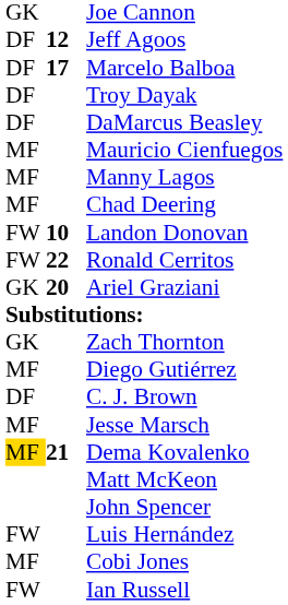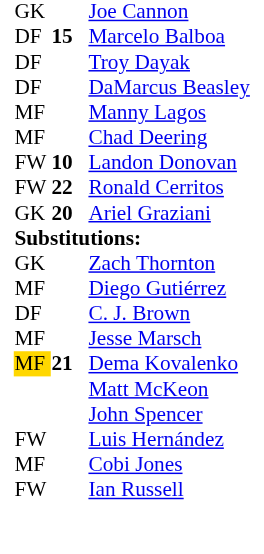 <table style="font-size:90%; margin:0.2em auto;" cellspacing="0" cellpadding="0">
 <tr>
 <th width="25"></th>
 <th width="25"></th>
 </tr>
 <tr>
 <td>GK</td>
 <td></td>
 <td> <a href='#'>Joe Cannon</a></td>
 <td></td>
 <td></td>
 </tr>
 <tr>
 <td>DF</td>
-<td><strong>12</strong></td>
-<td> <a href='#'>Jeff Agoos</a></td>
-<td></td>
-<td></td>
-</tr>
-<tr>
-<td>DF</td>
-<td><strong>17</strong></td>
+<td><strong>15</strong></td>
 <td> <a href='#'>Marcelo Balboa</a></td>
 <td></td>
 <td></td>
 </tr>
 <tr>
 <td>DF</td>
 <td></td>
 <td> <a href='#'>Troy Dayak</a></td>
 </tr>
 <tr>
 <td>DF</td>
 <td></td>
 <td> <a href='#'>DaMarcus Beasley</a></td>
-<td></td>
-<td></td>
-</tr>
-<tr>
-<td>MF</td>
-<td></td>
-<td> <a href='#'>Mauricio Cienfuegos</a></td>
 <td></td>
 <td></td>
 </tr>
 <tr>
 <td>MF</td>
 <td></td>
 <td> <a href='#'>Manny Lagos</a></td>
 <td></td>
 <td></td>
 </tr>
 <tr>
 <td>MF</td>
 <td></td>
 <td> <a href='#'>Chad Deering</a></td>
 <td></td>
 <td></td>
 </tr>
 <tr>
 <td>FW</td>
 <td><strong>10</strong></td>
 <td> <a href='#'>Landon Donovan</a></td>
 <td></td>
 <td></td>
 </tr>
 <tr>
 <td>FW</td>
 <td><strong>22</strong></td>
 <td> <a href='#'>Ronald Cerritos</a></td>
 <td></td>
 <td></td>
 </tr>
 <tr>
 <td>GK</td>
 <td><strong>20</strong></td>
 <td> <a href='#'>Ariel Graziani</a></td>
 <td></td>
 <td></td>
 </tr>
 <tr>
 <td colspan=3><strong>Substitutions:</strong></td>
 </tr>
 <tr>
 <td>GK</td>
 <td></td>
 <td> <a href='#'>Zach Thornton</a></td>
 <td></td>
 <td></td>
 </tr>
 <tr>
 <td>MF</td>
 <td></td>
 <td> <a href='#'>Diego Gutiérrez</a></td>
 <td></td>
 <td></td>
 </tr>
 <tr>
 <td>DF</td>
 <td></td>
 <td> <a href='#'>C. J. Brown</a></td>
 <td></td>
 <td></td>
 </tr>
 <tr>
 <td>MF</td>
 <td></td>
 <td> <a href='#'>Jesse Marsch</a></td>
 <td></td>
 <td></td>
 </tr>
 <tr>
 <td style="background: gold;">MF</td>
 <td><strong>21</strong></td>
 <td> <a href='#'>Dema Kovalenko</a></td>
 <td></td>
 <td></td>
 </tr>
 <tr>
 <td></td>
 <td></td>
 <td> <a href='#'>Matt McKeon</a></td>
 <td></td>
 <td></td>
 </tr>
 <tr>
 <td></td>
 <td></td>
 <td> <a href='#'>John Spencer</a></td>
 <td></td>
 <td></td>
 </tr>
 <tr>
 <td>FW</td>
 <td></td>
 <td> <a href='#'>Luis Hernández</a></td>
 <td></td>
 <td></td>
 </tr>
 <tr>
 <td>MF</td>
 <td></td>
 <td> <a href='#'>Cobi Jones</a></td>
 <td></td>
 <td></td>
 </tr>
 <tr>
 <td>FW</td>
 <td></td>
 <td> <a href='#'>Ian Russell</a></td>
 <td></td>
 <td></td>
 </tr>
 </table>
